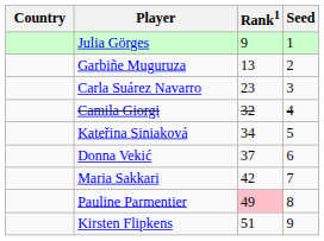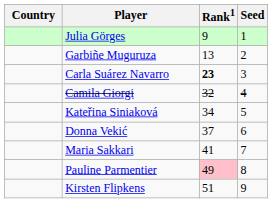 <table class="sortable wikitable">
 <tr>
 <th width="70">Country</th>
 <th width="175">Player</th>
 <th>Rank<sup>1</sup></th>
 <th>Seed</th>
 </tr>
 <tr style="background:#cfc;">
 <td></td>
 <td><a href='#'>Julia Görges</a></td>
 <td>9</td>
 <td>1</td>
 </tr>
 <tr>
 <td></td>
 <td><a href='#'>Garbiñe Muguruza</a></td>
 <td>13</td>
 <td>2</td>
 </tr>
 <tr>
 <td></td>
 <td><a href='#'>Carla Suárez Navarro</a></td>
-<td>23</td>
+<td><strong>23</strong></td>
 <td>3</td>
 </tr>
 <tr>
 <td><s></s></td>
 <td><s><a href='#'>Camila Giorgi</a></s></td>
 <td><s>32</s></td>
 <td><s>4</s></td>
 </tr>
 <tr>
 <td></td>
 <td><a href='#'>Kateřina Siniaková</a></td>
 <td>34</td>
 <td>5</td>
 </tr>
 <tr>
 <td></td>
 <td><a href='#'>Donna Vekić</a></td>
 <td>37</td>
 <td>6</td>
 </tr>
 <tr>
 <td></td>
 <td><a href='#'>Maria Sakkari</a></td>
-<td>42</td>
+<td>41</td>
 <td>7</td>
 </tr>
 <tr>
 <td></td>
 <td><a href='#'>Pauline Parmentier</a></td>
 <td style="background: pink;">49</td>
 <td>8</td>
 </tr>
 <tr>
 <td></td>
 <td><a href='#'>Kirsten Flipkens</a></td>
 <td>51</td>
 <td>9</td>
 </tr>
 </table>
